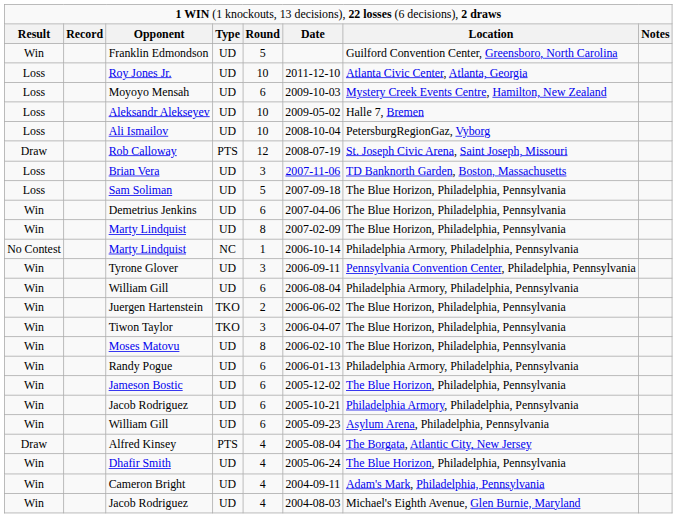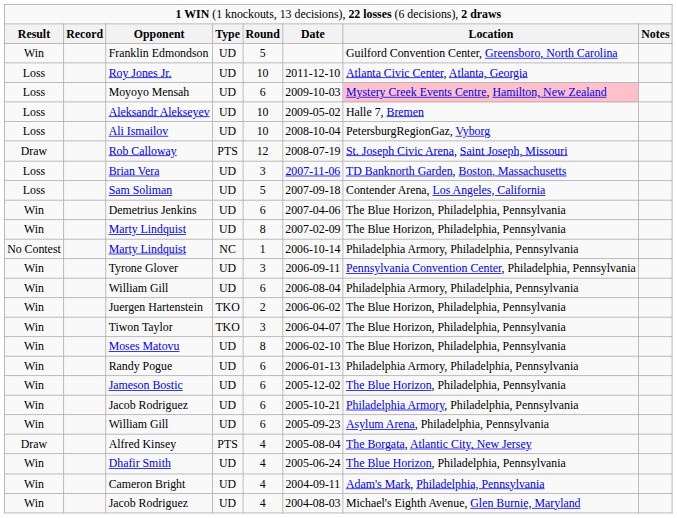 <table class="wikitable" style="text-align:center;font-size:95%;">
 <tr>
 <td colspan=8><strong>1 WIN</strong> (1 knockouts, 13 decisions), <strong>22 losses</strong> (6 decisions), <strong>2 draws</strong></td>
 </tr>
 <tr>
 <th>Result</th>
 <th>Record</th>
 <th>Opponent</th>
 <th>Type</th>
 <th>Round</th>
 <th>Date</th>
 <th>Location</th>
 <th>Notes</th>
 </tr>
 <tr>
 <td>Win</td>
 <td></td>
 <td align=left> Franklin Edmondson</td>
 <td>UD</td>
 <td>5</td>
 <td></td>
 <td align=left> Guilford Convention Center, <a href='#'>Greensboro, North Carolina</a></td>
 <td align=left></td>
 </tr>
 <tr>
 <td>Loss</td>
 <td></td>
 <td align=left> <a href='#'>Roy Jones Jr.</a></td>
 <td>UD</td>
 <td>10</td>
 <td>2011-12-10</td>
 <td align=left> <a href='#'>Atlanta Civic Center</a>, <a href='#'>Atlanta, Georgia</a></td>
 <td align=left></td>
 </tr>
 <tr>
 <td>Loss</td>
 <td></td>
 <td align=left> Moyoyo Mensah</td>
 <td>UD</td>
 <td>6</td>
 <td>2009-10-03</td>
-<td align=left> <a href='#'>Mystery Creek Events Centre</a>, <a href='#'>Hamilton, New Zealand</a></td>
+<td align=left style="background: pink;"> <a href='#'>Mystery Creek Events Centre</a>, <a href='#'>Hamilton, New Zealand</a></td>
 <td align=left></td>
 </tr>
 <tr>
 <td>Loss</td>
 <td></td>
 <td align=left> <a href='#'>Aleksandr Alekseyev</a></td>
 <td>UD</td>
 <td>10</td>
 <td>2009-05-02</td>
 <td align=left> Halle 7, <a href='#'>Bremen</a></td>
 <td align=left></td>
 </tr>
 <tr>
 <td>Loss</td>
 <td></td>
 <td align=left> <a href='#'>Ali Ismailov</a></td>
 <td>UD</td>
 <td>10</td>
 <td>2008-10-04</td>
 <td align=left> PetersburgRegionGaz, <a href='#'>Vyborg</a></td>
 <td align=left></td>
 </tr>
 <tr>
 <td>Draw</td>
 <td></td>
 <td align=left> <a href='#'>Rob Calloway</a></td>
 <td>PTS</td>
 <td>12</td>
 <td>2008-07-19</td>
 <td align=left> <a href='#'>St. Joseph Civic Arena</a>, <a href='#'>Saint Joseph, Missouri</a></td>
 <td align=left></td>
 </tr>
 <tr>
 <td>Loss</td>
 <td></td>
 <td align=left> <a href='#'>Brian Vera</a></td>
 <td>UD</td>
 <td>3</td>
 <td><a href='#'>2007-11-06</a></td>
 <td align=left> <a href='#'>TD Banknorth Garden</a>, <a href='#'>Boston, Massachusetts</a></td>
 <td align=left></td>
 </tr>
 <tr>
 <td>Loss</td>
 <td></td>
 <td align=left> <a href='#'>Sam Soliman</a></td>
 <td>UD</td>
 <td>5</td>
 <td>2007-09-18</td>
-<td align=left> The Blue Horizon, Philadelphia, Pennsylvania</td>
+<td align=left> Contender Arena, <a href='#'>Los Angeles, California</a></td>
 <td align=left></td>
 </tr>
 <tr>
 <td>Win</td>
 <td></td>
 <td align=left> Demetrius Jenkins</td>
 <td>UD</td>
 <td>6</td>
 <td>2007-04-06</td>
 <td align=left> The Blue Horizon, Philadelphia, Pennsylvania</td>
 <td align=left></td>
 </tr>
 <tr>
 <td>Win</td>
 <td></td>
 <td align=left> <a href='#'>Marty Lindquist</a></td>
 <td>UD</td>
 <td>8</td>
 <td>2007-02-09</td>
 <td align=left> The Blue Horizon, Philadelphia, Pennsylvania</td>
 <td align=left></td>
 </tr>
 <tr>
 <td>No Contest</td>
 <td></td>
 <td align=left> <a href='#'>Marty Lindquist</a></td>
 <td>NC</td>
 <td>1</td>
 <td>2006-10-14</td>
 <td align=left> Philadelphia Armory, Philadelphia, Pennsylvania</td>
 <td align=left></td>
 </tr>
 <tr>
 <td>Win</td>
 <td></td>
 <td align=left> Tyrone Glover</td>
 <td>UD</td>
 <td>3</td>
 <td>2006-09-11</td>
 <td align=left> <a href='#'>Pennsylvania Convention Center</a>, Philadelphia, Pennsylvania</td>
 <td align=left></td>
 </tr>
 <tr>
 <td>Win</td>
 <td></td>
 <td align=left> William Gill</td>
 <td>UD</td>
 <td>6</td>
 <td>2006-08-04</td>
 <td align=left> Philadelphia Armory, Philadelphia, Pennsylvania</td>
 <td align=left></td>
 </tr>
 <tr>
 <td>Win</td>
 <td></td>
 <td align=left> Juergen Hartenstein</td>
 <td>TKO</td>
 <td>2</td>
 <td>2006-06-02</td>
 <td align=left> The Blue Horizon, Philadelphia, Pennsylvania</td>
 <td align=left></td>
 </tr>
 <tr>
 <td>Win</td>
 <td></td>
 <td align=left> Tiwon Taylor</td>
 <td>TKO</td>
 <td>3</td>
 <td>2006-04-07</td>
 <td align=left> The Blue Horizon, Philadelphia, Pennsylvania</td>
 <td align=left></td>
 </tr>
 <tr>
 <td>Win</td>
 <td></td>
 <td align=left> <a href='#'>Moses Matovu</a></td>
 <td>UD</td>
 <td>8</td>
 <td>2006-02-10</td>
 <td align=left> The Blue Horizon, Philadelphia, Pennsylvania</td>
 <td align=left></td>
 </tr>
 <tr>
 <td>Win</td>
 <td></td>
 <td align=left> Randy Pogue</td>
 <td>UD</td>
 <td>6</td>
 <td>2006-01-13</td>
 <td align=left> Philadelphia Armory, Philadelphia, Pennsylvania</td>
 <td align=left></td>
 </tr>
 <tr>
 <td>Win</td>
 <td></td>
 <td align=left> <a href='#'>Jameson Bostic</a></td>
 <td>UD</td>
 <td>6</td>
 <td>2005-12-02</td>
 <td align=left> <a href='#'>The Blue Horizon</a>, Philadelphia, Pennsylvania</td>
 <td align=left></td>
 </tr>
 <tr>
 <td>Win</td>
 <td></td>
 <td align=left> Jacob Rodriguez</td>
 <td>UD</td>
 <td>6</td>
 <td>2005-10-21</td>
 <td align=left> <a href='#'>Philadelphia Armory</a>, Philadelphia, Pennsylvania</td>
 <td align=left></td>
 </tr>
 <tr>
 <td>Win</td>
 <td></td>
 <td align=left> William Gill</td>
 <td>UD</td>
 <td>6</td>
 <td>2005-09-23</td>
 <td align=left> <a href='#'>Asylum Arena</a>, Philadelphia, Pennsylvania</td>
 <td align=left></td>
 </tr>
 <tr>
 <td>Draw</td>
 <td></td>
 <td align=left> Alfred Kinsey</td>
 <td>PTS</td>
 <td>4</td>
 <td>2005-08-04</td>
 <td align=left> <a href='#'>The Borgata</a>, <a href='#'>Atlantic City, New Jersey</a></td>
 <td align=left></td>
 </tr>
 <tr>
 <td>Win</td>
 <td></td>
 <td align=left> <a href='#'>Dhafir Smith</a></td>
 <td>UD</td>
 <td>4</td>
 <td>2005-06-24</td>
 <td align=left> <a href='#'>The Blue Horizon</a>, Philadelphia, Pennsylvania</td>
 <td align=left></td>
 </tr>
 <tr>
 <td>Win</td>
 <td></td>
 <td align=left> Cameron Bright</td>
 <td>UD</td>
 <td>4</td>
 <td>2004-09-11</td>
 <td align=left> <a href='#'>Adam's Mark</a>, <a href='#'>Philadelphia, Pennsylvania</a></td>
 <td align=left></td>
 </tr>
 <tr>
 <td>Win</td>
 <td></td>
 <td align=left> Jacob Rodriguez</td>
 <td>UD</td>
 <td>4</td>
 <td>2004-08-03</td>
 <td align=left> Michael's Eighth Avenue, <a href='#'>Glen Burnie, Maryland</a></td>
 <td align=left></td>
 </tr>
 </table>
